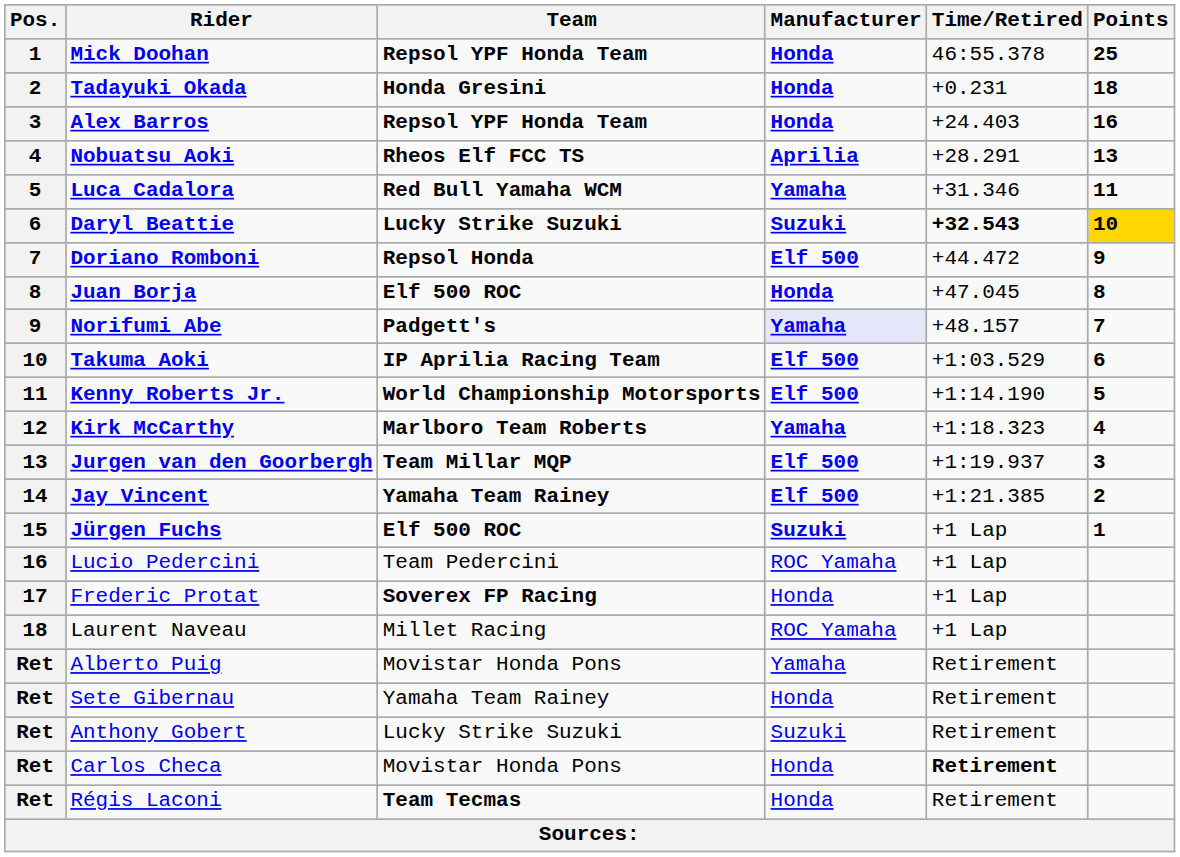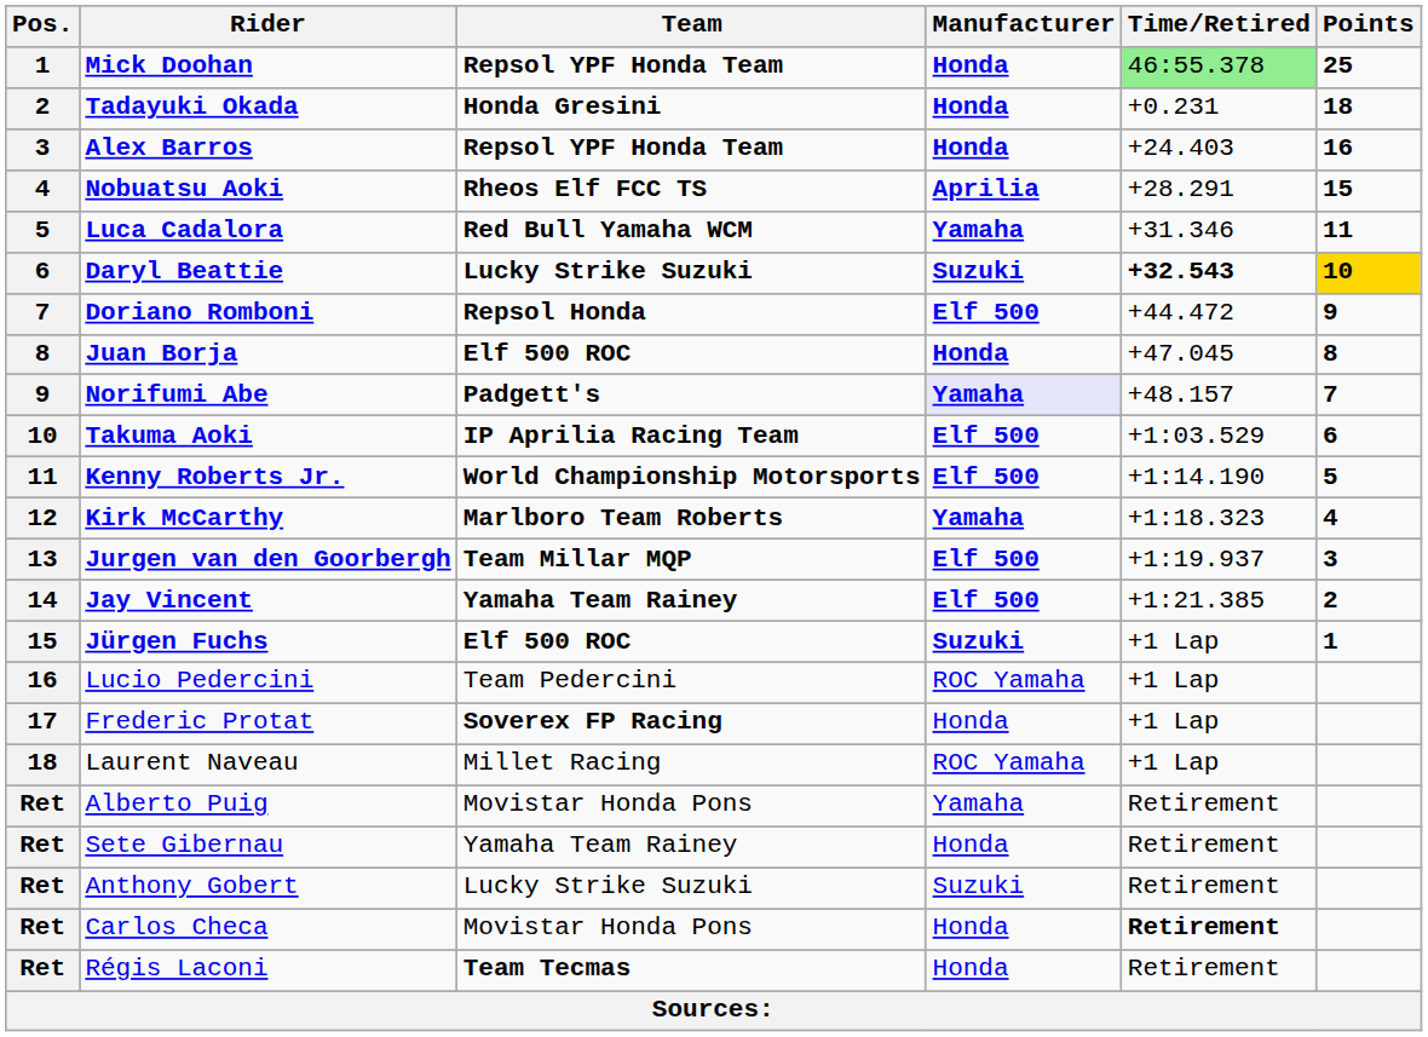 <table class="wikitable" style="font-size: 95%;">
 <tr>
 <th>Pos.</th>
 <th>Rider</th>
 <th>Team</th>
 <th>Manufacturer</th>
 <th>Time/Retired</th>
 <th>Points</th>
 </tr>
 <tr>
 <th>1</th>
 <td> <strong><a href='#'>Mick Doohan</a></strong></td>
 <td><strong>Repsol YPF Honda Team</strong></td>
 <td><strong><a href='#'>Honda</a></strong></td>
-<td>46:55.378</td>
+<td style="background: lightgreen;">46:55.378</td>
 <td><strong>25</strong></td>
 </tr>
 <tr>
 <th>2</th>
 <td> <strong><a href='#'>Tadayuki Okada</a></strong></td>
 <td><strong>Honda Gresini</strong></td>
 <td><strong><a href='#'>Honda</a></strong></td>
 <td>+0.231</td>
 <td><strong>18</strong></td>
 </tr>
 <tr>
 <th>3</th>
 <td> <strong><a href='#'>Alex Barros</a></strong></td>
 <td><strong>Repsol YPF Honda Team</strong></td>
 <td><strong><a href='#'>Honda</a></strong></td>
 <td>+24.403</td>
 <td><strong>16</strong></td>
 </tr>
 <tr>
 <th>4</th>
 <td> <strong><a href='#'>Nobuatsu Aoki</a></strong></td>
 <td><strong>Rheos Elf FCC TS</strong></td>
 <td><strong><a href='#'>Aprilia</a></strong></td>
 <td>+28.291</td>
-<td><strong>13</strong></td>
+<td><strong>15</strong></td>
 </tr>
 <tr>
 <th>5</th>
 <td> <strong><a href='#'>Luca Cadalora</a></strong></td>
 <td><strong>Red Bull Yamaha WCM</strong></td>
 <td><strong><a href='#'>Yamaha</a></strong></td>
 <td>+31.346</td>
 <td><strong>11</strong></td>
 </tr>
 <tr>
 <th>6</th>
 <td> <strong><a href='#'>Daryl Beattie</a></strong></td>
 <td><strong>Lucky Strike Suzuki</strong></td>
 <td><strong><a href='#'>Suzuki</a></strong></td>
 <td><strong>+32.543</strong></td>
 <td style="background: gold;"><strong>10</strong></td>
 </tr>
 <tr>
 <th>7</th>
 <td> <strong><a href='#'>Doriano Romboni</a></strong></td>
 <td><strong>Repsol Honda</strong></td>
 <td><strong><a href='#'>Elf 500</a></strong></td>
 <td>+44.472</td>
 <td><strong>9</strong></td>
 </tr>
 <tr>
 <th>8</th>
 <td> <strong><a href='#'>Juan Borja</a></strong></td>
 <td><strong>Elf 500 ROC</strong></td>
 <td><strong><a href='#'>Honda</a></strong></td>
 <td>+47.045</td>
 <td><strong>8</strong></td>
 </tr>
 <tr>
 <th>9</th>
 <td> <strong><a href='#'>Norifumi Abe</a></strong></td>
 <td><strong>Padgett's</strong></td>
 <td style="background: lavender;"><strong><a href='#'>Yamaha</a></strong></td>
 <td>+48.157</td>
 <td><strong>7</strong></td>
 </tr>
 <tr>
 <th>10</th>
 <td> <strong><a href='#'>Takuma Aoki</a></strong></td>
 <td><strong>IP Aprilia Racing Team</strong></td>
 <td><strong><a href='#'>Elf 500</a></strong></td>
 <td>+1:03.529</td>
 <td><strong>6</strong></td>
 </tr>
 <tr>
 <th>11</th>
 <td> <strong><a href='#'>Kenny Roberts Jr.</a></strong></td>
 <td><strong>World Championship Motorsports</strong></td>
 <td><strong><a href='#'>Elf 500</a></strong></td>
 <td>+1:14.190</td>
 <td><strong>5</strong></td>
 </tr>
 <tr>
 <th>12</th>
 <td> <strong><a href='#'>Kirk McCarthy</a></strong></td>
 <td><strong>Marlboro Team Roberts</strong></td>
 <td><strong><a href='#'>Yamaha</a></strong></td>
 <td>+1:18.323</td>
 <td><strong>4</strong></td>
 </tr>
 <tr>
 <th>13</th>
 <td> <strong><a href='#'>Jurgen van den Goorbergh</a></strong></td>
 <td><strong>Team Millar MQP</strong></td>
 <td><strong><a href='#'>Elf 500</a></strong></td>
 <td>+1:19.937</td>
 <td><strong>3</strong></td>
 </tr>
 <tr>
 <th>14</th>
 <td> <strong><a href='#'>Jay Vincent</a></strong></td>
 <td><strong>Yamaha Team Rainey</strong></td>
 <td><strong><a href='#'>Elf 500</a></strong></td>
 <td>+1:21.385</td>
 <td><strong>2</strong></td>
 </tr>
 <tr>
 <th>15</th>
 <td> <strong><a href='#'>Jürgen Fuchs</a></strong></td>
 <td><strong>Elf 500 ROC</strong></td>
 <td><strong><a href='#'>Suzuki</a></strong></td>
 <td>+1 Lap</td>
 <td><strong>1</strong></td>
 </tr>
 <tr>
 <th>16</th>
 <td> <a href='#'>Lucio Pedercini</a></td>
 <td>Team Pedercini</td>
 <td><a href='#'>ROC Yamaha</a></td>
 <td>+1 Lap</td>
 <td></td>
 </tr>
 <tr>
 <th>17</th>
 <td> <a href='#'>Frederic Protat</a></td>
 <td><strong>Soverex FP Racing</strong></td>
 <td><a href='#'>Honda</a></td>
 <td>+1 Lap</td>
 <td></td>
 </tr>
 <tr>
 <th>18</th>
 <td> Laurent Naveau</td>
 <td>Millet Racing</td>
 <td><a href='#'>ROC Yamaha</a></td>
 <td>+1 Lap</td>
 <td></td>
 </tr>
 <tr>
 <th>Ret</th>
 <td> <a href='#'>Alberto Puig</a></td>
 <td>Movistar Honda Pons</td>
 <td><a href='#'>Yamaha</a></td>
 <td>Retirement</td>
 <td></td>
 </tr>
 <tr>
 <th>Ret</th>
 <td> <a href='#'>Sete Gibernau</a></td>
 <td>Yamaha Team Rainey</td>
 <td><a href='#'>Honda</a></td>
 <td>Retirement</td>
 <td></td>
 </tr>
 <tr>
 <th>Ret</th>
 <td> <a href='#'>Anthony Gobert</a></td>
 <td>Lucky Strike Suzuki</td>
 <td><a href='#'>Suzuki</a></td>
 <td>Retirement</td>
 <td></td>
 </tr>
 <tr>
 <th>Ret</th>
 <td> <a href='#'>Carlos Checa</a></td>
 <td>Movistar Honda Pons</td>
 <td><a href='#'>Honda</a></td>
 <td><strong>Retirement</strong></td>
 <td></td>
 </tr>
 <tr>
 <th>Ret</th>
 <td> <a href='#'>Régis Laconi</a></td>
 <td><strong>Team Tecmas</strong></td>
 <td><a href='#'>Honda</a></td>
 <td>Retirement</td>
 <td></td>
 </tr>
 <tr>
 <th colspan=8>Sources:</th>
 </tr>
 </table>
